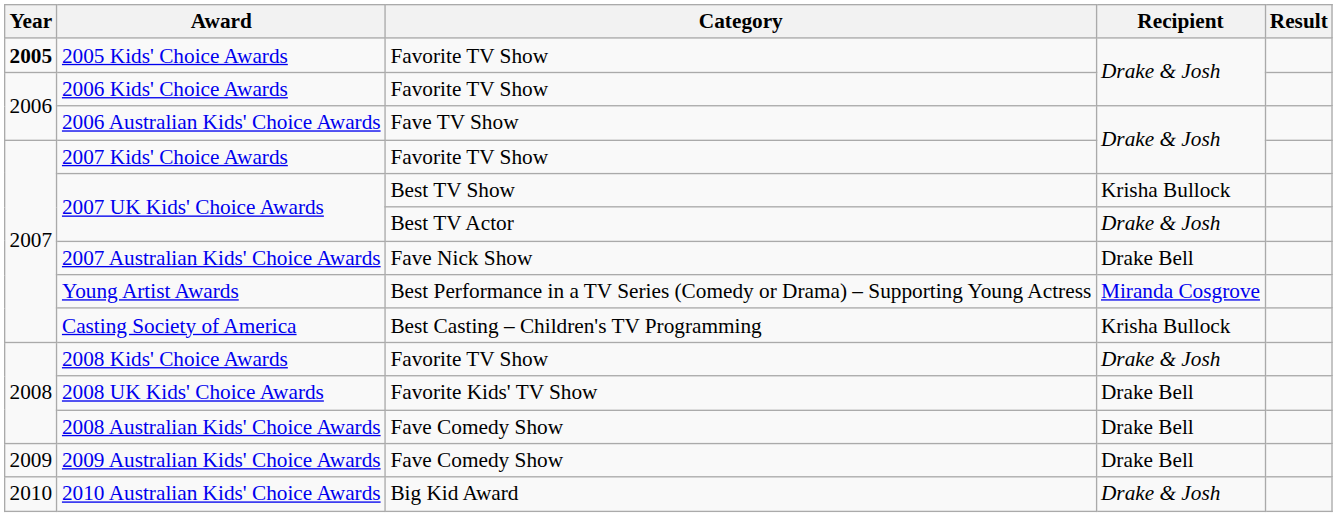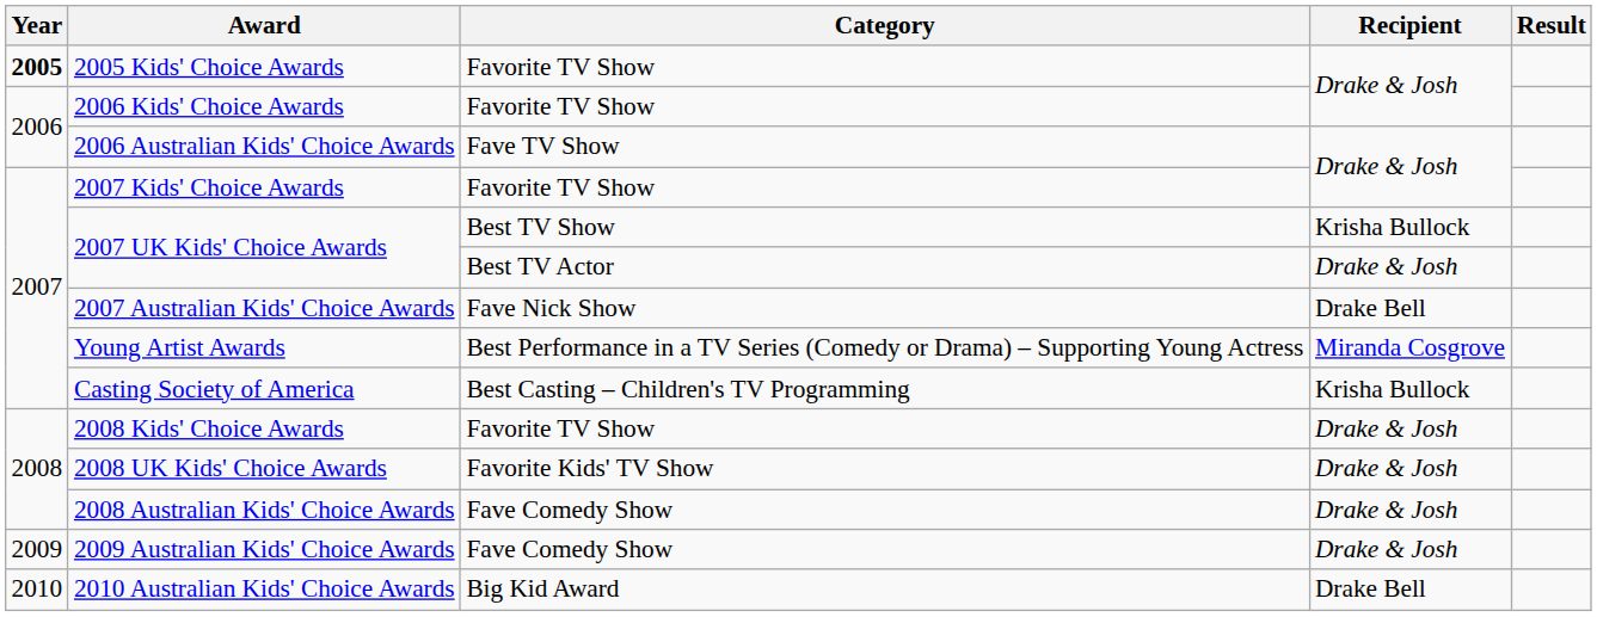 <table class="wikitable">
 <tr>
 <th>Year</th>
 <th>Award</th>
 <th>Category</th>
 <th>Recipient</th>
 <th>Result</th>
 </tr>
 <tr>
 <td><strong>2005</strong></td>
 <td><a href='#'>2005 Kids' Choice Awards</a></td>
 <td>Favorite TV Show</td>
 <td rowspan="2"><em>Drake & Josh</em></td>
 <td></td>
 </tr>
 <tr>
 <td rowspan="2">2006</td>
 <td><a href='#'>2006 Kids' Choice Awards</a></td>
 <td>Favorite TV Show</td>
 <td></td>
 </tr>
 <tr>
 <td><a href='#'>2006 Australian Kids' Choice Awards</a></td>
 <td>Fave TV Show</td>
 <td rowspan="2"><em>Drake & Josh</em></td>
 <td></td>
 </tr>
 <tr>
 <td rowspan="6">2007</td>
 <td><a href='#'>2007 Kids' Choice Awards</a></td>
 <td>Favorite TV Show</td>
 <td></td>
 </tr>
 <tr>
 <td rowspan=2><a href='#'>2007 UK Kids' Choice Awards</a></td>
 <td>Best TV Show</td>
 <td>Krisha Bullock</td>
 <td></td>
 </tr>
 <tr>
 <td>Best TV Actor</td>
 <td><em>Drake & Josh</em></td>
 <td></td>
 </tr>
 <tr>
 <td><a href='#'>2007 Australian Kids' Choice Awards</a></td>
 <td>Fave Nick Show</td>
 <td>Drake Bell</td>
 <td></td>
 </tr>
 <tr>
 <td><a href='#'>Young Artist Awards</a></td>
 <td>Best Performance in a TV Series (Comedy or Drama) – Supporting Young Actress</td>
 <td><a href='#'>Miranda Cosgrove</a></td>
 <td></td>
 </tr>
 <tr>
 <td><a href='#'>Casting Society of America</a></td>
 <td>Best Casting – Children's TV Programming</td>
 <td>Krisha Bullock</td>
 <td></td>
 </tr>
 <tr>
 <td rowspan="3">2008</td>
 <td><a href='#'>2008 Kids' Choice Awards</a></td>
 <td>Favorite TV Show</td>
 <td><em>Drake & Josh</em></td>
 <td></td>
 </tr>
 <tr>
 <td><a href='#'>2008 UK Kids' Choice Awards</a></td>
 <td>Favorite Kids' TV Show</td>
-<td>Drake Bell</td>
+<td><em>Drake & Josh</em></td>
 <td></td>
 </tr>
 <tr>
 <td><a href='#'>2008 Australian Kids' Choice Awards</a></td>
 <td>Fave Comedy Show</td>
-<td>Drake Bell</td>
+<td><em>Drake & Josh</em></td>
 <td></td>
 </tr>
 <tr>
 <td>2009</td>
 <td><a href='#'>2009 Australian Kids' Choice Awards</a></td>
 <td>Fave Comedy Show</td>
-<td>Drake Bell</td>
+<td><em>Drake & Josh</em></td>
 <td></td>
 </tr>
 <tr>
 <td>2010</td>
 <td><a href='#'>2010 Australian Kids' Choice Awards</a></td>
 <td>Big Kid Award</td>
-<td><em>Drake & Josh</em></td>
+<td>Drake Bell</td>
 <td></td>
 </tr>
 </table>
